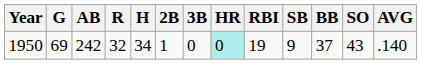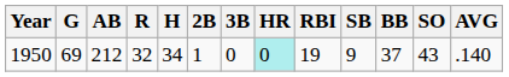 <table class="wikitable">
 <tr>
 <th><strong>Year</strong></th>
 <th><strong>G</strong></th>
 <th><strong>AB</strong></th>
 <th><strong>R</strong></th>
 <th><strong>H</strong></th>
 <th><strong>2B</strong></th>
 <th><strong>3B</strong></th>
 <th><strong>HR</strong></th>
 <th><strong>RBI</strong></th>
 <th><strong>SB</strong></th>
 <th><strong>BB</strong></th>
 <th><strong>SO</strong></th>
 <th><strong>AVG</strong></th>
 </tr>
 <tr>
 <td>1950</td>
 <td>69</td>
-<td>242</td>
+<td>212</td>
 <td>32</td>
 <td>34</td>
 <td>1</td>
 <td>0</td>
 <td style="background: paleturquoise;">0</td>
 <td>19</td>
 <td>9</td>
 <td>37</td>
 <td>43</td>
 <td>.140</td>
 </tr>
 </table>
